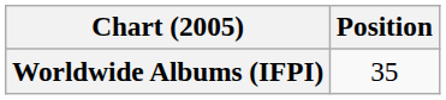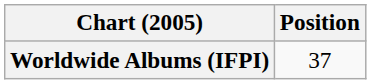 <table class="wikitable sortable plainrowheaders">
 <tr>
 <th>Chart (2005)</th>
 <th>Position</th>
 </tr>
 <tr>
 <th scope="row">Worldwide Albums (IFPI)</th>
-<td align="center">35</td>
+<td align="center">37</td>
 </tr>
 </table>
